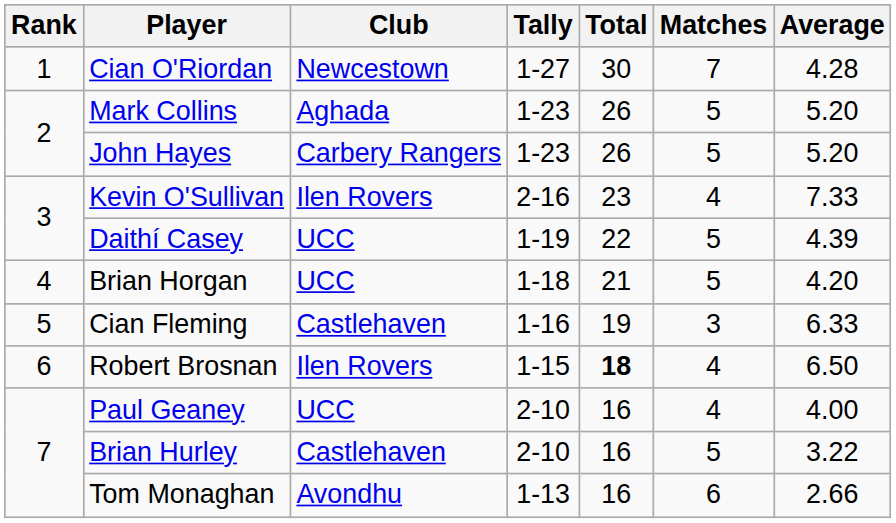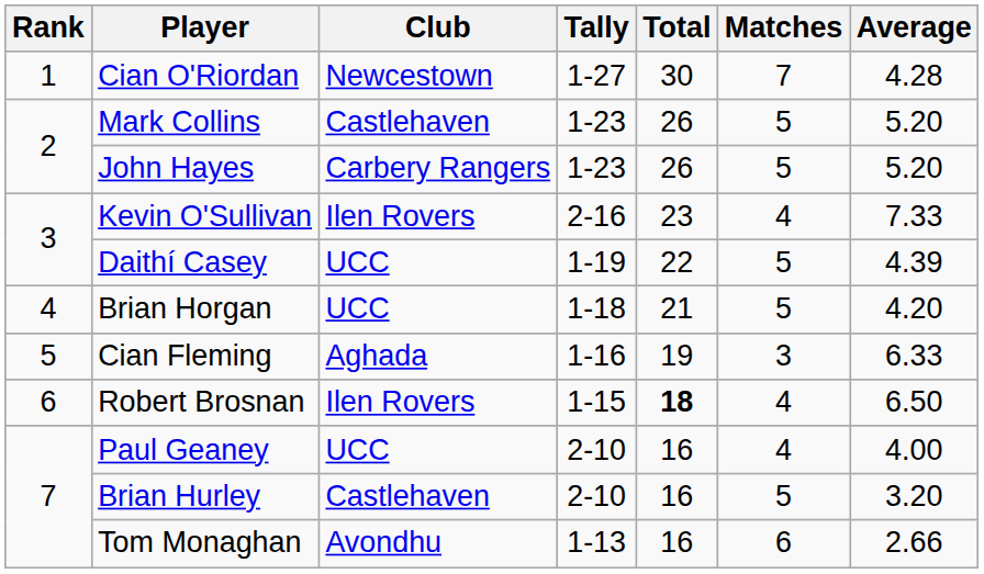 <table class="wikitable">
 <tr>
 <th>Rank</th>
 <th>Player</th>
 <th>Club</th>
 <th>Tally</th>
 <th>Total</th>
 <th>Matches</th>
 <th>Average</th>
 </tr>
 <tr>
 <td rowspan="1" style="text-align:center;">1</td>
 <td><a href='#'>Cian O'Riordan</a></td>
 <td><a href='#'>Newcestown</a></td>
 <td align=center>1-27</td>
 <td align=center>30</td>
 <td align=center>7</td>
 <td align=center>4.28</td>
 </tr>
 <tr>
 <td rowspan="2" style="text-align:center;">2</td>
 <td><a href='#'>Mark Collins</a></td>
-<td><a href='#'>Aghada</a></td>
+<td><a href='#'>Castlehaven</a></td>
 <td align=center>1-23</td>
 <td align=center>26</td>
 <td align=center>5</td>
 <td align=center>5.20</td>
 </tr>
 <tr>
 <td><a href='#'>John Hayes</a></td>
 <td><a href='#'>Carbery Rangers</a></td>
 <td align=center>1-23</td>
 <td align=center>26</td>
 <td align=center>5</td>
 <td align=center>5.20</td>
 </tr>
 <tr>
 <td rowspan="2" style="text-align:center;">3</td>
 <td><a href='#'>Kevin O'Sullivan</a></td>
 <td><a href='#'>Ilen Rovers</a></td>
 <td align=center>2-16</td>
 <td align=center>23</td>
 <td align=center>4</td>
 <td align=center>7.33</td>
 </tr>
 <tr>
 <td><a href='#'>Daithí Casey</a></td>
 <td><a href='#'>UCC</a></td>
 <td align=center>1-19</td>
 <td align=center>22</td>
 <td align=center>5</td>
 <td align=center>4.39</td>
 </tr>
 <tr>
 <td rowspan="1" style="text-align:center;">4</td>
 <td>Brian Horgan</td>
 <td><a href='#'>UCC</a></td>
 <td align=center>1-18</td>
 <td align=center>21</td>
 <td align=center>5</td>
 <td align=center>4.20</td>
 </tr>
 <tr>
 <td rowspan="1" style="text-align:center;">5</td>
 <td>Cian Fleming</td>
-<td><a href='#'>Castlehaven</a></td>
+<td><a href='#'>Aghada</a></td>
 <td align=center>1-16</td>
 <td align=center>19</td>
 <td align=center>3</td>
 <td align=center>6.33</td>
 </tr>
 <tr>
 <td rowspan="1" style="text-align:center;">6</td>
 <td>Robert Brosnan</td>
 <td><a href='#'>Ilen Rovers</a></td>
 <td align=center>1-15</td>
 <td align=center><strong>18</strong></td>
 <td align=center>4</td>
 <td align=center>6.50</td>
 </tr>
 <tr>
 <td rowspan="3" style="text-align:center;">7</td>
 <td><a href='#'>Paul Geaney</a></td>
 <td><a href='#'>UCC</a></td>
 <td align=center>2-10</td>
 <td align=center>16</td>
 <td align=center>4</td>
 <td align=center>4.00</td>
 </tr>
 <tr>
 <td><a href='#'>Brian Hurley</a></td>
 <td><a href='#'>Castlehaven</a></td>
 <td align=center>2-10</td>
 <td align=center>16</td>
 <td align=center>5</td>
-<td align=center>3.22</td>
+<td align=center>3.20</td>
 </tr>
 <tr>
 <td>Tom Monaghan</td>
 <td><a href='#'>Avondhu</a></td>
 <td align=center>1-13</td>
 <td align=center>16</td>
 <td align=center>6</td>
 <td align=center>2.66</td>
 </tr>
 </table>
